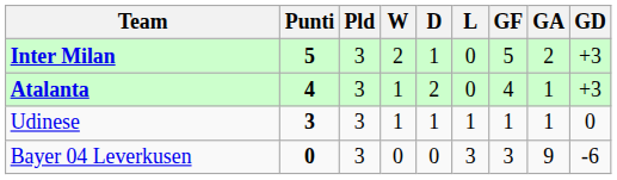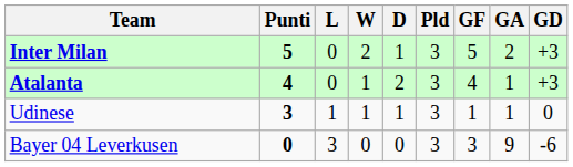 <table class="wikitable" style="text-align:center;">
 <tr>
 <th width=200>Team</th>
 <th width=20>Punti</th>
-<th width=20>Pld</th>
+<th width=20>L</th>
 <th width=20>W</th>
 <th width=20>D</th>
-<th width=20>L</th>
+<th width=20>Pld</th>
 <th width=20>GF</th>
 <th width=20>GA</th>
 <th width=20>GD</th>
 </tr>
 <tr style="background:#ccffcc">
 <td style="text-align:left"><strong> <a href='#'>Inter Milan</a></strong></td>
 <td><strong>5</strong></td>
-<td>3</td>
+<td>0</td>
 <td>2</td>
 <td>1</td>
-<td>0</td>
+<td>3</td>
 <td>5</td>
 <td>2</td>
 <td>+3</td>
 </tr>
 <tr style="background:#ccffcc">
 <td style="text-align:left"><strong> <a href='#'>Atalanta</a></strong></td>
 <td><strong>4</strong></td>
-<td>3</td>
+<td>0</td>
 <td>1</td>
 <td>2</td>
-<td>0</td>
+<td>3</td>
 <td>4</td>
 <td>1</td>
 <td>+3</td>
 </tr>
 <tr>
 <td style="text-align:left"> <a href='#'>Udinese</a></td>
 <td><strong>3</strong></td>
-<td>3</td>
 <td>1</td>
 <td>1</td>
 <td>1</td>
+<td>3</td>
 <td>1</td>
 <td>1</td>
 <td>0</td>
 </tr>
 <tr>
 <td style="text-align:left"> <a href='#'>Bayer 04 Leverkusen</a></td>
 <td><strong>0</strong></td>
 <td>3</td>
 <td>0</td>
 <td>0</td>
 <td>3</td>
 <td>3</td>
 <td>9</td>
 <td>-6</td>
 </tr>
 </table>
